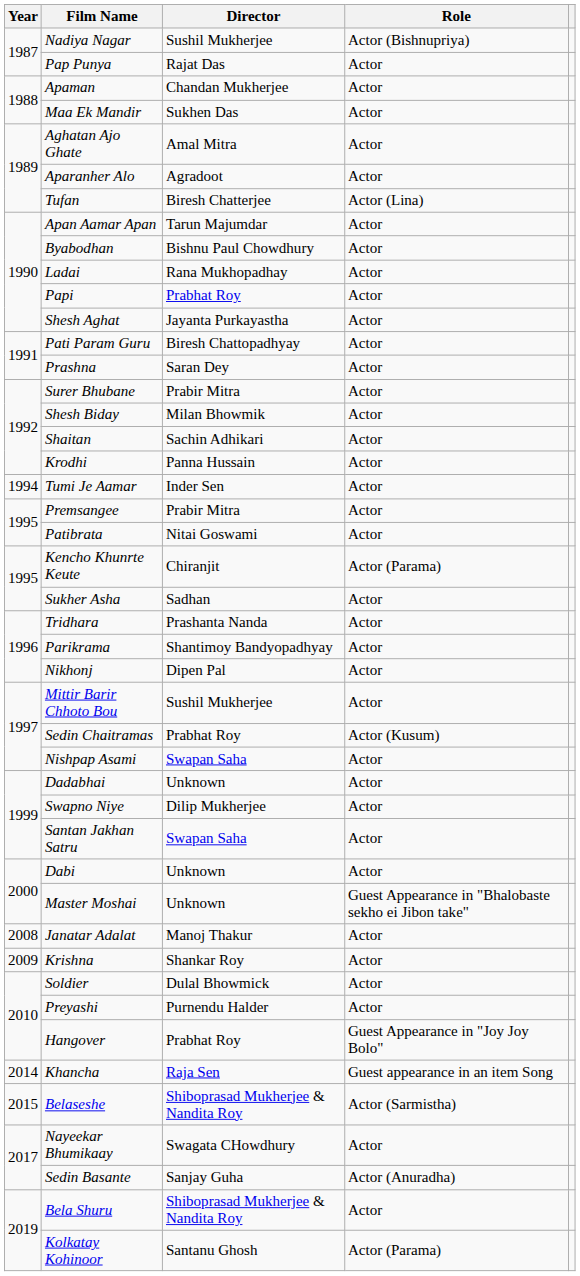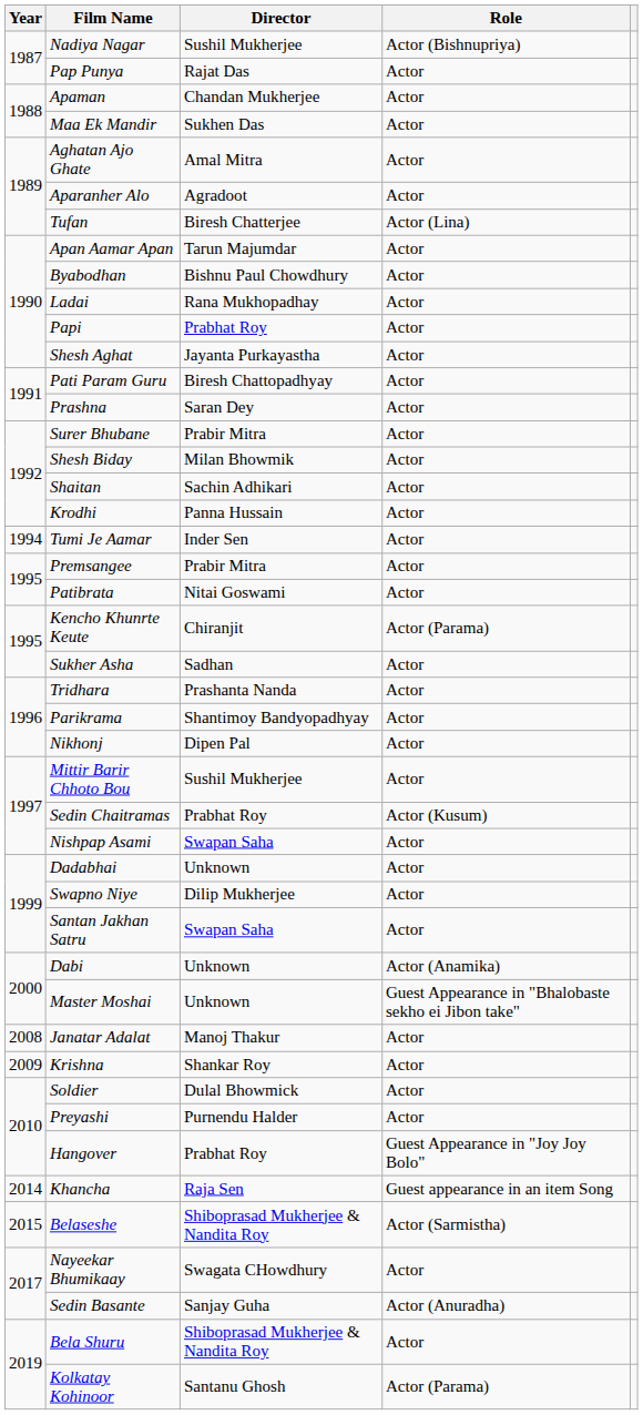 <table class="wikitable">
 <tr>
 <th>Year</th>
 <th>Film Name</th>
 <th>Director</th>
 <th>Role</th>
 <th></th>
 </tr>
 <tr>
 <td rowspan="2">1987</td>
 <td><em>Nadiya Nagar</em></td>
 <td>Sushil Mukherjee</td>
 <td>Actor (Bishnupriya)</td>
 <td></td>
 </tr>
 <tr>
 <td><em>Pap Punya</em></td>
 <td>Rajat Das</td>
 <td>Actor</td>
 <td></td>
 </tr>
 <tr>
 <td rowspan="2">1988</td>
 <td><em>Apaman</em></td>
 <td>Chandan Mukherjee</td>
 <td>Actor</td>
 <td></td>
 </tr>
 <tr>
 <td><em>Maa Ek Mandir</em></td>
 <td>Sukhen Das</td>
 <td>Actor</td>
 <td></td>
 </tr>
 <tr>
 <td rowspan="3">1989</td>
 <td><em>Aghatan Ajo Ghate</em></td>
 <td>Amal Mitra</td>
 <td>Actor</td>
 <td></td>
 </tr>
 <tr>
 <td><em>Aparanher Alo</em></td>
 <td>Agradoot</td>
 <td>Actor</td>
 <td></td>
 </tr>
 <tr>
 <td><em>Tufan</em></td>
 <td>Biresh Chatterjee</td>
 <td>Actor (Lina)</td>
 <td></td>
 </tr>
 <tr>
 <td rowspan="5">1990</td>
 <td><em>Apan Aamar Apan</em></td>
 <td>Tarun Majumdar</td>
 <td>Actor</td>
 <td></td>
 </tr>
 <tr>
 <td><em>Byabodhan</em></td>
 <td>Bishnu Paul Chowdhury</td>
 <td>Actor</td>
 <td></td>
 </tr>
 <tr>
 <td><em>Ladai</em></td>
 <td>Rana Mukhopadhay</td>
 <td>Actor</td>
 <td></td>
 </tr>
 <tr>
 <td><em>Papi</em></td>
 <td><a href='#'>Prabhat Roy</a></td>
 <td>Actor</td>
 <td></td>
 </tr>
 <tr>
 <td><em>Shesh Aghat</em></td>
 <td>Jayanta Purkayastha</td>
 <td>Actor</td>
 <td></td>
 </tr>
 <tr>
 <td rowspan="2">1991</td>
 <td><em>Pati Param Guru</em></td>
 <td>Biresh Chattopadhyay</td>
 <td>Actor</td>
 <td></td>
 </tr>
 <tr>
 <td><em>Prashna</em></td>
 <td>Saran Dey</td>
 <td>Actor</td>
 <td></td>
 </tr>
 <tr>
 <td rowspan="4">1992</td>
 <td><em>Surer Bhubane</em></td>
 <td>Prabir Mitra</td>
 <td>Actor</td>
 <td></td>
 </tr>
 <tr>
 <td><em>Shesh Biday</em></td>
 <td>Milan Bhowmik</td>
 <td>Actor</td>
 <td></td>
 </tr>
 <tr>
 <td><em>Shaitan</em></td>
 <td>Sachin Adhikari</td>
 <td>Actor</td>
 <td></td>
 </tr>
 <tr>
 <td><em>Krodhi</em></td>
 <td>Panna Hussain</td>
 <td>Actor</td>
 <td></td>
 </tr>
 <tr>
 <td>1994</td>
 <td><em>Tumi Je Aamar</em></td>
 <td>Inder Sen</td>
 <td>Actor</td>
 <td></td>
 </tr>
 <tr>
 <td rowspan="2">1995</td>
 <td><em>Premsangee</em></td>
 <td>Prabir Mitra</td>
 <td>Actor</td>
 <td></td>
 </tr>
 <tr>
 <td><em>Patibrata</em></td>
 <td>Nitai Goswami</td>
 <td>Actor</td>
 <td></td>
 </tr>
 <tr>
 <td rowspan="2">1995</td>
 <td><em>Kencho Khunrte Keute</em></td>
 <td>Chiranjit</td>
 <td>Actor (Parama)</td>
 <td></td>
 </tr>
 <tr>
 <td><em>Sukher Asha</em></td>
 <td>Sadhan</td>
 <td>Actor</td>
 <td></td>
 </tr>
 <tr>
 <td rowspan="3">1996</td>
 <td><em>Tridhara</em></td>
 <td>Prashanta Nanda</td>
 <td>Actor</td>
 <td></td>
 </tr>
 <tr>
 <td><em>Parikrama</em></td>
 <td>Shantimoy Bandyopadhyay</td>
 <td>Actor</td>
 <td></td>
 </tr>
 <tr>
 <td><em>Nikhonj</em></td>
 <td>Dipen Pal</td>
 <td>Actor</td>
 <td></td>
 </tr>
 <tr>
 <td rowspan="3">1997</td>
 <td><em><a href='#'>Mittir Barir Chhoto Bou</a></em></td>
 <td>Sushil Mukherjee</td>
 <td>Actor</td>
 <td></td>
 </tr>
 <tr>
 <td><em>Sedin Chaitramas</em></td>
 <td>Prabhat Roy</td>
 <td>Actor (Kusum)</td>
 <td></td>
 </tr>
 <tr>
 <td><em>Nishpap Asami</em></td>
 <td><a href='#'>Swapan Saha</a></td>
 <td>Actor</td>
 <td></td>
 </tr>
 <tr>
 <td rowspan="3">1999</td>
 <td><em>Dadabhai</em></td>
 <td>Unknown</td>
 <td>Actor</td>
 <td></td>
 </tr>
 <tr>
 <td><em>Swapno Niye</em></td>
 <td>Dilip Mukherjee</td>
 <td>Actor</td>
 <td></td>
 </tr>
 <tr>
 <td><em>Santan Jakhan Satru</em></td>
 <td><a href='#'>Swapan Saha</a></td>
 <td>Actor</td>
 <td></td>
 </tr>
 <tr>
 <td rowspan="2">2000</td>
 <td><em>Dabi</em></td>
 <td>Unknown</td>
-<td>Actor</td>
+<td>Actor (Anamika)</td>
 <td></td>
 </tr>
 <tr>
 <td><em>Master Moshai</em></td>
 <td>Unknown</td>
 <td>Guest Appearance in "Bhalobaste sekho ei Jibon take"</td>
 <td></td>
 </tr>
 <tr>
 <td>2008</td>
 <td><em>Janatar Adalat</em></td>
 <td>Manoj Thakur</td>
 <td>Actor</td>
 <td></td>
 </tr>
 <tr>
 <td>2009</td>
 <td><em>Krishna</em></td>
 <td>Shankar Roy</td>
 <td>Actor</td>
 <td></td>
 </tr>
 <tr>
 <td rowspan="3">2010</td>
 <td><em>Soldier</em></td>
 <td>Dulal Bhowmick</td>
 <td>Actor</td>
 <td></td>
 </tr>
 <tr>
 <td><em>Preyashi</em></td>
 <td>Purnendu Halder</td>
 <td>Actor</td>
 <td></td>
 </tr>
 <tr>
 <td><em>Hangover</em></td>
 <td>Prabhat Roy</td>
 <td>Guest Appearance in "Joy Joy Bolo"</td>
 <td></td>
 </tr>
 <tr>
 <td>2014</td>
 <td><em>Khancha</em></td>
 <td><a href='#'>Raja Sen</a></td>
 <td>Guest appearance in an item Song</td>
 <td></td>
 </tr>
 <tr>
 <td>2015</td>
 <td><em><a href='#'>Belaseshe</a></em></td>
 <td><a href='#'>Shiboprasad Mukherjee</a> & <a href='#'>Nandita Roy</a></td>
 <td>Actor (Sarmistha)</td>
 <td></td>
 </tr>
 <tr>
 <td rowspan="2">2017</td>
 <td><em>Nayeekar Bhumikaay</em></td>
 <td>Swagata CHowdhury</td>
 <td>Actor</td>
 <td></td>
 </tr>
 <tr>
 <td><em>Sedin Basante</em></td>
 <td>Sanjay Guha</td>
 <td>Actor (Anuradha)</td>
 <td></td>
 </tr>
 <tr>
 <td rowspan="2">2019</td>
 <td><em><a href='#'>Bela Shuru</a></em></td>
 <td><a href='#'>Shiboprasad Mukherjee</a> & <a href='#'>Nandita Roy</a></td>
 <td>Actor</td>
 <td></td>
 </tr>
 <tr>
 <td><em><a href='#'>Kolkatay Kohinoor</a></em></td>
 <td>Santanu Ghosh</td>
 <td>Actor (Parama)</td>
 <td></td>
 </tr>
 </table>
